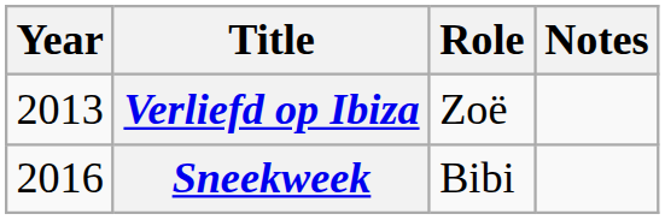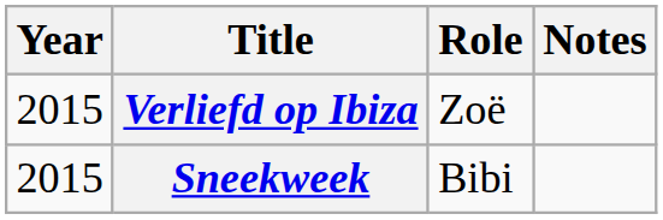 <table class="wikitable sortable plainrowheaders">
 <tr>
 <th scope="col">Year</th>
 <th scope="col">Title</th>
 <th scope="col">Role</th>
 <th scope="col" class="unsortable">Notes</th>
 </tr>
 <tr>
-<td>2013</td>
+<td>2015</td>
 <th scope="row"><em><a href='#'>Verliefd op Ibiza</a></em></th>
 <td>Zoë</td>
 <td></td>
 </tr>
 <tr>
-<td>2016</td>
+<td>2015</td>
 <th scope="row"><em><a href='#'>Sneekweek</a></em></th>
 <td>Bibi</td>
 <td></td>
 </tr>
 </table>
